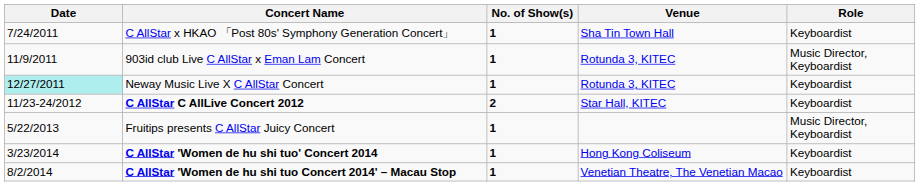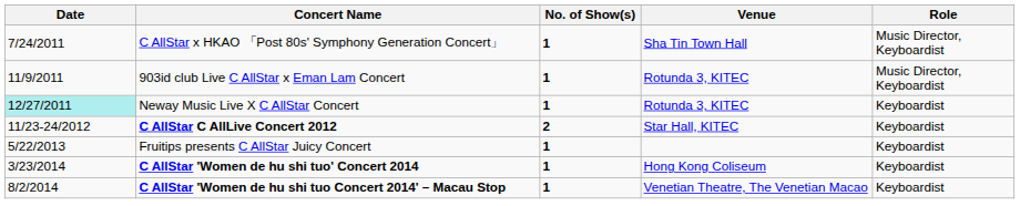 <table class="wikitable">
 <tr>
 <th style="width:13%">Date</th>
 <th style="width:40%">Concert Name</th>
 <th style="width:10%">No. of Show(s)</th>
 <th style="width:23%">Venue</th>
 <th style="width:14%">Role</th>
 </tr>
 <tr>
 <td>7/24/2011</td>
 <td><a href='#'>C AllStar</a> x HKAO 「Post 80s' Symphony Generation Concert」</td>
 <td><strong>1</strong></td>
 <td><a href='#'>Sha Tin Town Hall</a></td>
-<td>Keyboardist</td>
+<td>Music Director, Keyboardist</td>
 </tr>
 <tr>
 <td>11/9/2011</td>
 <td>903id club Live <a href='#'>C AllStar</a> x <a href='#'>Eman Lam</a> Concert </td>
 <td><strong>1</strong></td>
 <td><a href='#'>Rotunda 3, KITEC</a></td>
 <td>Music Director, Keyboardist</td>
 </tr>
 <tr>
 <td style="background: paleturquoise;">12/27/2011</td>
 <td>Neway Music Live X <a href='#'>C AllStar</a> Concert </td>
 <td><strong>1</strong></td>
 <td><a href='#'>Rotunda 3, KITEC</a></td>
 <td>Keyboardist</td>
 </tr>
 <tr>
 <td>11/23-24/2012</td>
 <td><strong><a href='#'>C AllStar</a> C AllLive Concert 2012</strong> </td>
 <td><strong>2</strong></td>
 <td><a href='#'>Star Hall, KITEC</a></td>
 <td>Keyboardist</td>
 </tr>
 <tr>
 <td>5/22/2013</td>
 <td>Fruitips presents <a href='#'>C AllStar</a> Juicy Concert </td>
 <td><strong>1</strong></td>
 <td></td>
-<td>Music Director, Keyboardist</td>
+<td>Keyboardist</td>
 </tr>
 <tr>
 <td>3/23/2014</td>
 <td><strong><a href='#'>C AllStar</a> 'Women de hu shi tuo' Concert 2014</strong> </td>
 <td><strong>1</strong></td>
 <td><a href='#'>Hong Kong Coliseum</a></td>
 <td>Keyboardist</td>
 </tr>
 <tr>
 <td>8/2/2014</td>
 <td><strong><a href='#'>C AllStar</a> 'Women de hu shi tuo  Concert 2014' – Macau Stop</strong></td>
 <td><strong>1</strong></td>
 <td><a href='#'>Venetian Theatre, The Venetian Macao</a></td>
 <td>Keyboardist</td>
 </tr>
 </table>
